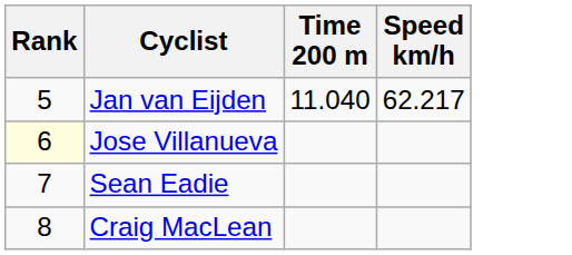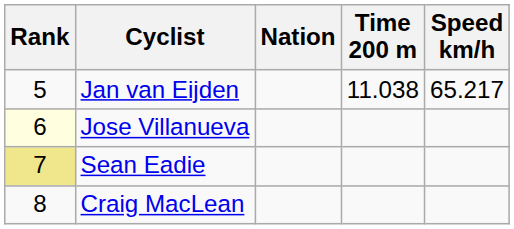 <table class="wikitable sortable" style="text-align:center">
 <tr>
 <th>Rank</th>
 <th>Cyclist</th>
+<th>Nation</th>
 <th>Time<br>200 m</th>
 <th>Speed<br>km/h</th>
 </tr>
 <tr>
 <td>5</td>
 <td align=left><a href='#'>Jan van Eijden</a></td>
-<td>11.040</td>
-<td>62.217</td>
+<td align=left></td>
+<td>11.038</td>
+<td>65.217</td>
 </tr>
 <tr>
 <td style="background: lightyellow;">6</td>
 <td align=left><a href='#'>Jose Villanueva</a></td>
+<td align=left></td>
 <td></td>
 <td></td>
 </tr>
 <tr>
-<td>7</td>
+<td style="background: khaki;">7</td>
 <td align=left><a href='#'>Sean Eadie</a></td>
+<td align=left></td>
 <td></td>
 <td></td>
 </tr>
 <tr>
 <td>8</td>
 <td align=left><a href='#'>Craig MacLean</a></td>
+<td align=left></td>
 <td></td>
 <td></td>
 </tr>
 </table>
